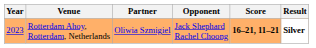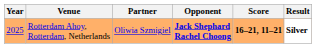 <table class="sortable wikitable" style="font-size: 90%;">
 <tr>
 <th>Year</th>
 <th>Venue</th>
 <th>Partner</th>
 <th>Opponent</th>
 <th>Score</th>
 <th>Result</th>
 </tr>
 <tr style="background:#FFB069">
-<td align="center"><a href='#'>2023</a></td>
+<td align="center"><a href='#'>2025</a></td>
 <td align="left"><a href='#'>Rotterdam Ahoy</a>,<br><a href='#'>Rotterdam</a>, Netherlands</td>
 <td align="left"> <a href='#'>Oliwia Szmigiel</a></td>
-<td align="left"> <a href='#'>Jack Shephard</a><br> <a href='#'>Rachel Choong</a></td>
+<td align="left"><strong> <a href='#'>Jack Shephard</a><br> <a href='#'>Rachel Choong</a></strong></td>
 <td align="left"><strong>16–21, 11–21</strong></td>
 <td style="text-align:left; background:white"> <strong>Silver</strong></td>
 </tr>
 </table>
